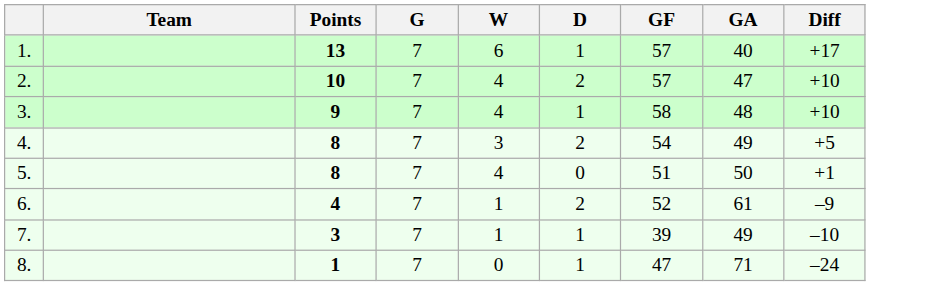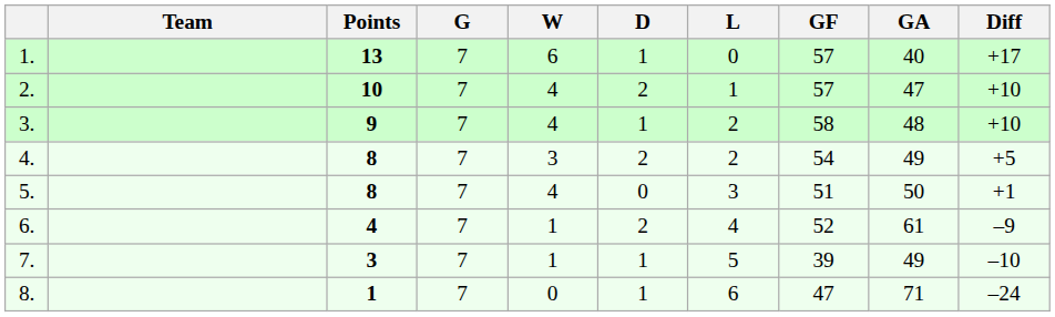 <table class=wikitable style="text-align:center">
 <tr bgcolor="#DCDCDC">
 <th width="25"></th>
 <th width="200">Team</th>
 <th width="60">Points</th>
 <th width="60">G</th>
 <th width="60">W</th>
 <th width="60">D</th>
+<th width="60">L</th>
 <th width="60">GF</th>
 <th width="60">GA</th>
 <th width="60">Diff</th>
 </tr>
 <tr bgcolor=#CCFFCC>
 <td>1.</td>
 <td align=left></td>
 <td><strong>13</strong></td>
 <td>7</td>
 <td>6</td>
 <td>1</td>
+<td>0</td>
 <td>57</td>
 <td>40</td>
 <td>+17</td>
 </tr>
 <tr bgcolor=#CCFFCC>
 <td>2.</td>
 <td align=left></td>
 <td><strong>10</strong></td>
 <td>7</td>
 <td>4</td>
 <td>2</td>
+<td>1</td>
 <td>57</td>
 <td>47</td>
 <td>+10</td>
 </tr>
 <tr bgcolor=#CCFFCC>
 <td>3.</td>
 <td align=left></td>
 <td><strong>9</strong></td>
 <td>7</td>
 <td>4</td>
 <td>1</td>
+<td>2</td>
 <td>58</td>
 <td>48</td>
 <td>+10</td>
 </tr>
 <tr bgcolor=#EEFFEE>
 <td>4.</td>
 <td align=left></td>
 <td><strong>8</strong></td>
 <td>7</td>
 <td>3</td>
+<td>2</td>
 <td>2</td>
 <td>54</td>
 <td>49</td>
 <td>+5</td>
 </tr>
 <tr bgcolor=#EEFFEE>
 <td>5.</td>
 <td align=left></td>
 <td><strong>8</strong></td>
 <td>7</td>
 <td>4</td>
 <td>0</td>
+<td>3</td>
 <td>51</td>
 <td>50</td>
 <td>+1</td>
 </tr>
 <tr bgcolor=#EEFFEE>
 <td>6.</td>
 <td align=left></td>
 <td><strong>4</strong></td>
 <td>7</td>
 <td>1</td>
 <td>2</td>
+<td>4</td>
 <td>52</td>
 <td>61</td>
 <td>–9</td>
 </tr>
 <tr bgcolor=#EEFFEE>
 <td>7.</td>
 <td align=left></td>
 <td><strong>3</strong></td>
 <td>7</td>
 <td>1</td>
 <td>1</td>
+<td>5</td>
 <td>39</td>
 <td>49</td>
 <td>–10</td>
 </tr>
 <tr bgcolor=#EEFFEE>
 <td>8.</td>
 <td align=left></td>
 <td><strong>1</strong></td>
 <td>7</td>
 <td>0</td>
 <td>1</td>
+<td>6</td>
 <td>47</td>
 <td>71</td>
 <td>–24</td>
 </tr>
 </table>
